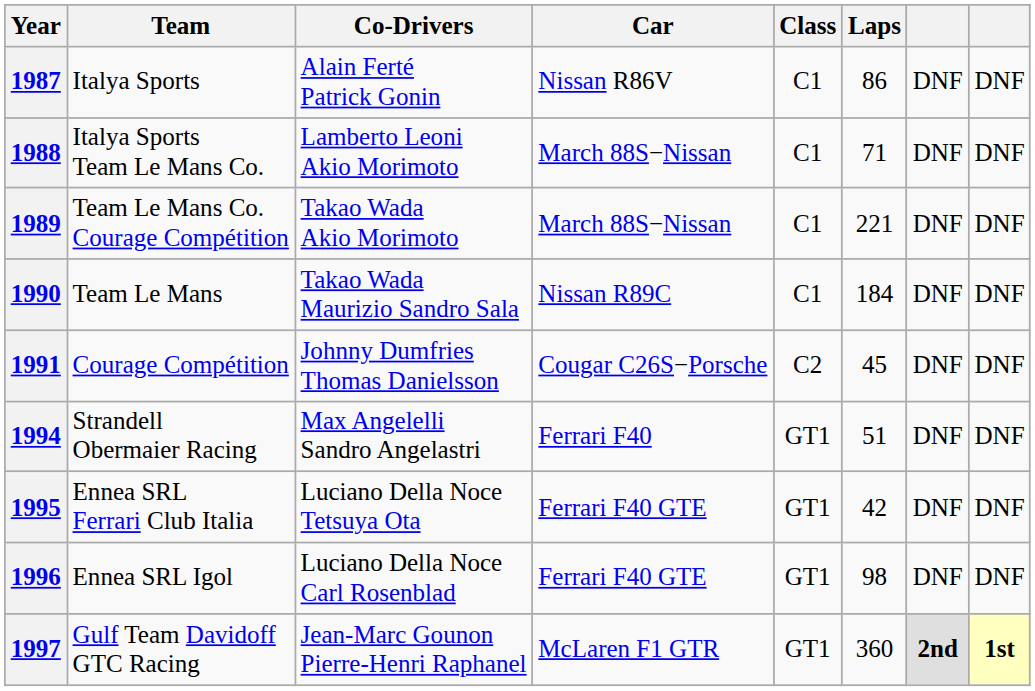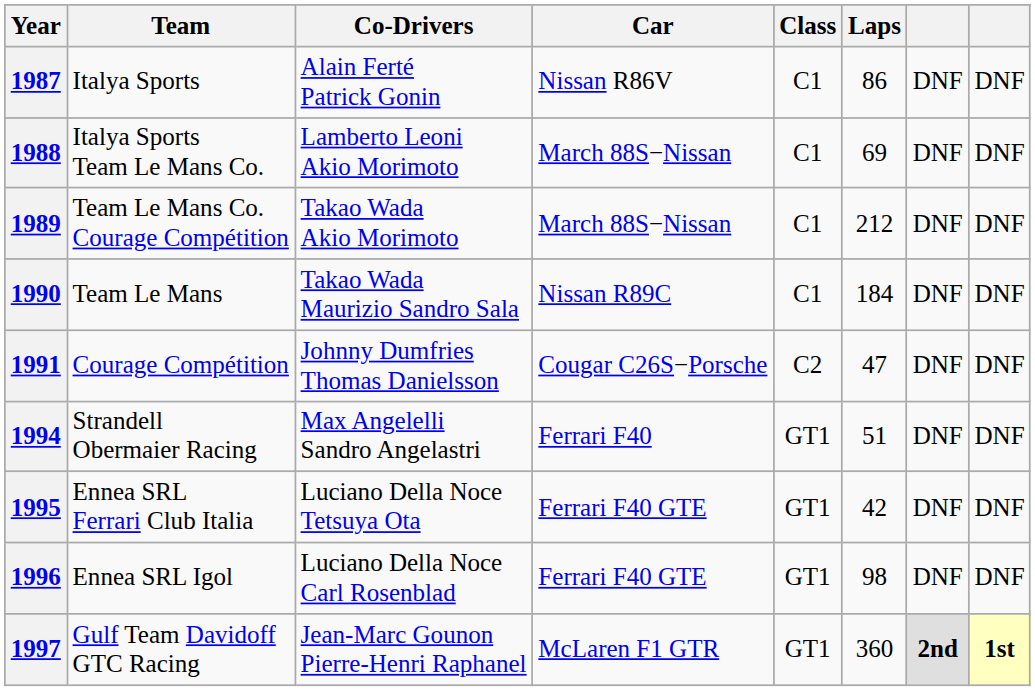 <table class="wikitable" style="text-align:center; font-size:90%">
 <tr>
 <th>Year</th>
 <th>Team</th>
 <th>Co-Drivers</th>
 <th>Car</th>
 <th>Class</th>
 <th>Laps</th>
 <th></th>
 <th></th>
 </tr>
 <tr>
 <th><a href='#'>1987</a></th>
 <td align="left"> Italya Sports</td>
 <td align="left"> <a href='#'>Alain Ferté</a><br> <a href='#'>Patrick Gonin</a></td>
 <td align="left"><a href='#'>Nissan</a> R86V</td>
 <td>C1</td>
 <td>86</td>
 <td>DNF</td>
 <td>DNF</td>
 </tr>
 <tr>
 <th><a href='#'>1988</a></th>
 <td align="left"> Italya Sports<br> Team Le Mans Co.</td>
 <td align="left"> <a href='#'>Lamberto Leoni</a><br> <a href='#'>Akio Morimoto</a></td>
 <td align="left"><a href='#'>March 88S</a>−<a href='#'>Nissan</a></td>
 <td>C1</td>
-<td>71</td>
+<td>69</td>
 <td>DNF</td>
 <td>DNF</td>
 </tr>
 <tr>
 <th><a href='#'>1989</a></th>
 <td align="left"> Team Le Mans Co.<br> <a href='#'>Courage Compétition</a></td>
 <td align="left"> <a href='#'>Takao Wada</a><br> <a href='#'>Akio Morimoto</a></td>
 <td align="left"><a href='#'>March 88S</a>−<a href='#'>Nissan</a></td>
 <td>C1</td>
-<td>221</td>
+<td>212</td>
 <td>DNF</td>
 <td>DNF</td>
 </tr>
 <tr>
 <th><a href='#'>1990</a></th>
 <td align="left"> Team Le Mans</td>
 <td align="left"> <a href='#'>Takao Wada</a><br> <a href='#'>Maurizio Sandro Sala</a></td>
 <td align="left"><a href='#'>Nissan R89C</a></td>
 <td>C1</td>
 <td>184</td>
 <td>DNF</td>
 <td>DNF</td>
 </tr>
 <tr>
 <th><a href='#'>1991</a></th>
 <td align="left"> <a href='#'>Courage Compétition</a></td>
 <td align="left"> <a href='#'>Johnny Dumfries</a><br> <a href='#'>Thomas Danielsson</a></td>
 <td align="left"><a href='#'>Cougar C26S</a>−<a href='#'>Porsche</a></td>
 <td>C2</td>
-<td>45</td>
+<td>47</td>
 <td>DNF</td>
 <td>DNF</td>
 </tr>
 <tr>
 <th><a href='#'>1994</a></th>
 <td align="left"> Strandell<br> Obermaier Racing</td>
 <td align="left"> <a href='#'>Max Angelelli</a><br> Sandro Angelastri</td>
 <td align="left"><a href='#'>Ferrari F40</a></td>
 <td>GT1</td>
 <td>51</td>
 <td>DNF</td>
 <td>DNF</td>
 </tr>
 <tr>
 <th><a href='#'>1995</a></th>
 <td align="left"> Ennea SRL<br> <a href='#'>Ferrari</a> Club Italia</td>
 <td align="left"> Luciano Della Noce<br> <a href='#'>Tetsuya Ota</a></td>
 <td align="left"><a href='#'>Ferrari F40 GTE</a></td>
 <td>GT1</td>
 <td>42</td>
 <td>DNF</td>
 <td>DNF</td>
 </tr>
 <tr>
 <th><a href='#'>1996</a></th>
 <td align="left"> Ennea SRL Igol</td>
 <td align="left"> Luciano Della Noce<br> <a href='#'>Carl Rosenblad</a></td>
 <td align="left"><a href='#'>Ferrari F40 GTE</a></td>
 <td>GT1</td>
 <td>98</td>
 <td>DNF</td>
 <td>DNF</td>
 </tr>
 <tr>
 <th><a href='#'>1997</a></th>
 <td align="left"> <a href='#'>Gulf</a> Team <a href='#'>Davidoff</a><br> GTC Racing</td>
 <td align="left"> <a href='#'>Jean-Marc Gounon</a><br> <a href='#'>Pierre-Henri Raphanel</a></td>
 <td align="left"><a href='#'>McLaren F1 GTR</a></td>
 <td>GT1</td>
 <td>360</td>
 <td style="background:#dfdfdf;"><strong>2nd</strong></td>
 <td style="background:#ffffbf;"><strong>1st</strong></td>
 </tr>
 </table>
